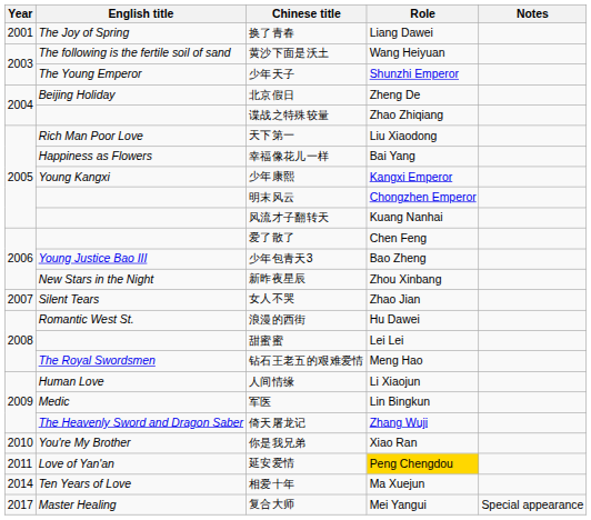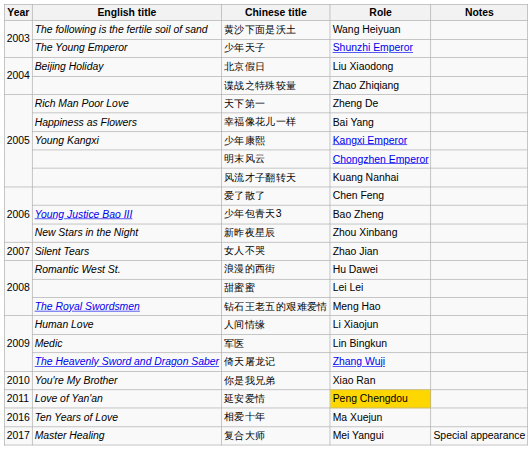 <table class="wikitable sortable">
 <tr>
 <th>Year</th>
 <th>English title</th>
 <th>Chinese title</th>
 <th>Role</th>
 <th>Notes</th>
-</tr>
-<tr>
-<td>2001</td>
-<td><em>The Joy of Spring</em></td>
-<td>换了青春</td>
-<td>Liang Dawei</td>
-<td></td>
 </tr>
 <tr>
 <td rowspan=2>2003</td>
 <td><em>The following is the fertile soil of sand</em></td>
 <td>黄沙下面是沃土</td>
 <td>Wang Heiyuan</td>
 <td></td>
 </tr>
 <tr>
 <td><em>The Young Emperor</em></td>
 <td>少年天子</td>
 <td><a href='#'>Shunzhi Emperor</a></td>
 <td></td>
 </tr>
 <tr>
 <td rowspan=2>2004</td>
 <td><em>Beijing Holiday</em></td>
 <td>北京假日</td>
-<td>Zheng De</td>
+<td>Liu Xiaodong</td>
 <td></td>
 </tr>
 <tr>
 <td></td>
 <td>谍战之特殊较量</td>
 <td>Zhao Zhiqiang</td>
 <td></td>
 </tr>
 <tr>
 <td rowspan=5>2005</td>
 <td><em>Rich Man Poor Love</em></td>
 <td>天下第一</td>
-<td>Liu Xiaodong</td>
+<td>Zheng De</td>
 <td></td>
 </tr>
 <tr>
 <td><em>Happiness as Flowers</em></td>
 <td>幸福像花儿一样</td>
 <td>Bai Yang</td>
 <td></td>
 </tr>
 <tr>
 <td><em>Young Kangxi</em></td>
 <td>少年康熙</td>
 <td><a href='#'>Kangxi Emperor</a></td>
 <td></td>
 </tr>
 <tr>
 <td></td>
 <td>明末风云</td>
 <td><a href='#'>Chongzhen Emperor</a></td>
 <td></td>
 </tr>
 <tr>
 <td></td>
 <td>风流才子翻转天</td>
 <td>Kuang Nanhai</td>
 <td></td>
 </tr>
 <tr>
 <td rowspan=3>2006</td>
 <td></td>
 <td>爱了散了</td>
 <td>Chen Feng</td>
 <td></td>
 </tr>
 <tr>
 <td><em><a href='#'>Young Justice Bao III</a></em></td>
 <td>少年包青天3</td>
 <td>Bao Zheng</td>
 <td></td>
 </tr>
 <tr>
 <td><em>New Stars in the Night</em></td>
 <td>新昨夜星辰</td>
 <td>Zhou Xinbang</td>
 <td></td>
 </tr>
 <tr>
 <td>2007</td>
 <td><em>Silent Tears</em></td>
 <td>女人不哭</td>
 <td>Zhao Jian</td>
 <td></td>
 </tr>
 <tr>
 <td rowspan=3>2008</td>
 <td><em>Romantic West St.</em></td>
 <td>浪漫的西街</td>
 <td>Hu Dawei</td>
 <td></td>
 </tr>
 <tr>
 <td></td>
 <td>甜蜜蜜</td>
 <td>Lei Lei</td>
 <td></td>
 </tr>
 <tr>
 <td><em><a href='#'>The Royal Swordsmen</a></em></td>
 <td>钻石王老五的艰难爱情</td>
 <td>Meng Hao</td>
 <td></td>
 </tr>
 <tr>
 <td rowspan=3>2009</td>
 <td><em>Human Love</em></td>
 <td>人间情缘</td>
 <td>Li Xiaojun</td>
 <td></td>
 </tr>
 <tr>
 <td><em>Medic</em></td>
 <td>军医</td>
 <td>Lin Bingkun</td>
 <td></td>
 </tr>
 <tr>
 <td><em><a href='#'>The Heavenly Sword and Dragon Saber</a></em></td>
 <td>倚天屠龙记</td>
 <td><a href='#'>Zhang Wuji</a></td>
 <td></td>
 </tr>
 <tr>
 <td>2010</td>
 <td><em>You're My Brother</em></td>
 <td>你是我兄弟</td>
 <td>Xiao Ran</td>
 <td></td>
 </tr>
 <tr>
 <td>2011</td>
 <td><em>Love of Yan'an</em></td>
 <td>延安爱情</td>
 <td style="background: gold;">Peng Chengdou</td>
 <td></td>
 </tr>
 <tr>
-<td>2014</td>
+<td>2016</td>
 <td><em>Ten Years of Love</em></td>
 <td>相爱十年</td>
 <td>Ma Xuejun</td>
 <td></td>
 </tr>
 <tr>
 <td>2017</td>
 <td><em>Master Healing</em></td>
 <td>复合大师</td>
 <td>Mei Yangui</td>
 <td>Special appearance</td>
 </tr>
 </table>
